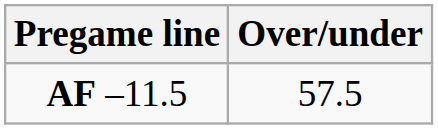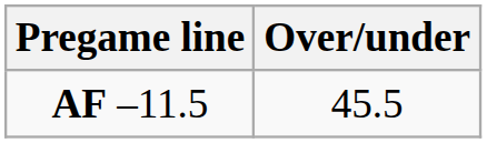 <table class="wikitable">
 <tr align="center">
 <th style=>Pregame line</th>
 <th style=>Over/under</th>
 </tr>
 <tr align="center">
 <td><strong>AF</strong> –11.5</td>
-<td>57.5</td>
+<td>45.5</td>
 </tr>
 </table>
